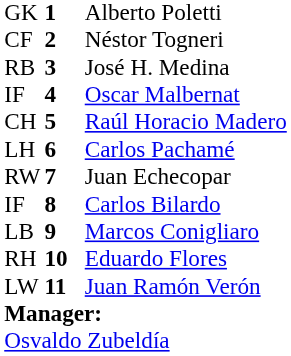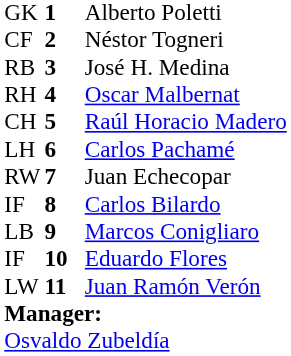 <table cellspacing="0" cellpadding="0" style="font-size:90%; margin:0.2em auto;">
 <tr>
 <th width="25"></th>
 <th width="25"></th>
 </tr>
 <tr>
 <td>GK</td>
 <td><strong>1</strong></td>
 <td> Alberto Poletti</td>
 </tr>
 <tr>
 <td>CF</td>
 <td><strong>2</strong></td>
 <td> Néstor Togneri</td>
 </tr>
 <tr>
 <td>RB</td>
 <td><strong>3</strong></td>
 <td> José H. Medina</td>
 </tr>
 <tr>
-<td>IF</td>
+<td>RH</td>
 <td><strong>4</strong></td>
 <td> <a href='#'>Oscar Malbernat</a></td>
 </tr>
 <tr>
 <td>CH</td>
 <td><strong>5</strong></td>
 <td> <a href='#'>Raúl Horacio Madero</a></td>
 </tr>
 <tr>
 <td>LH</td>
 <td><strong>6</strong></td>
 <td> <a href='#'>Carlos Pachamé</a></td>
 </tr>
 <tr>
 <td>RW</td>
 <td><strong>7</strong></td>
 <td> Juan Echecopar</td>
 </tr>
 <tr>
 <td>IF</td>
 <td><strong>8</strong></td>
 <td> <a href='#'>Carlos Bilardo</a></td>
 </tr>
 <tr>
 <td>LB</td>
 <td><strong>9</strong></td>
 <td> <a href='#'>Marcos Conigliaro</a></td>
 </tr>
 <tr>
-<td>RH</td>
+<td>IF</td>
 <td><strong>10</strong></td>
 <td> <a href='#'>Eduardo Flores</a></td>
 </tr>
 <tr>
 <td>LW</td>
 <td><strong>11</strong></td>
 <td> <a href='#'>Juan Ramón Verón</a></td>
 </tr>
 <tr>
 <td colspan=3><strong>Manager:</strong></td>
 </tr>
 <tr>
 <td colspan=4> <a href='#'>Osvaldo Zubeldía</a></td>
 </tr>
 </table>
